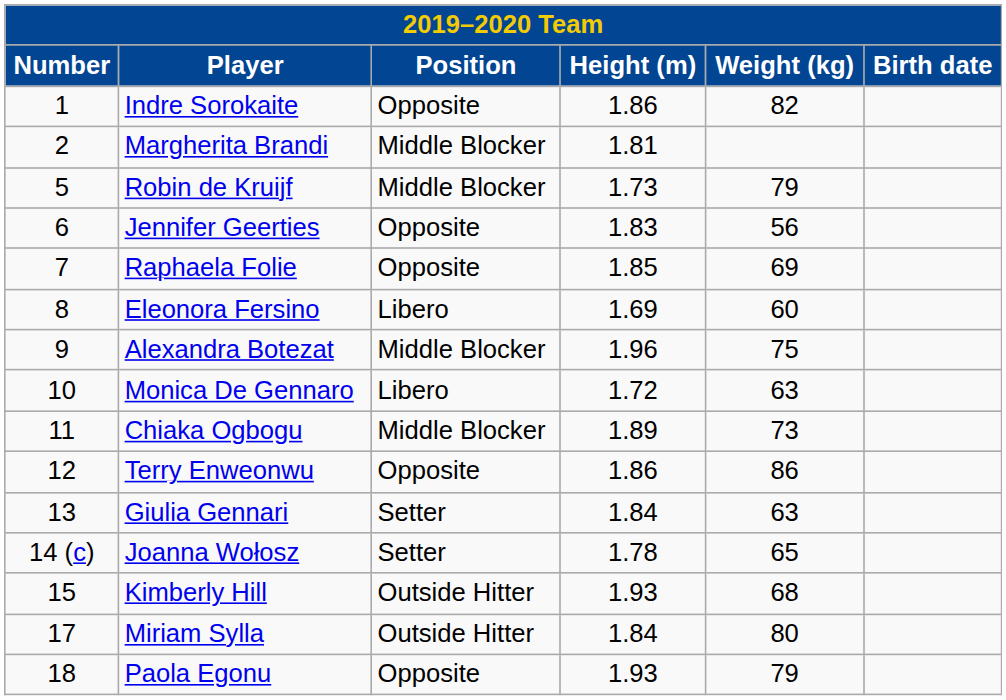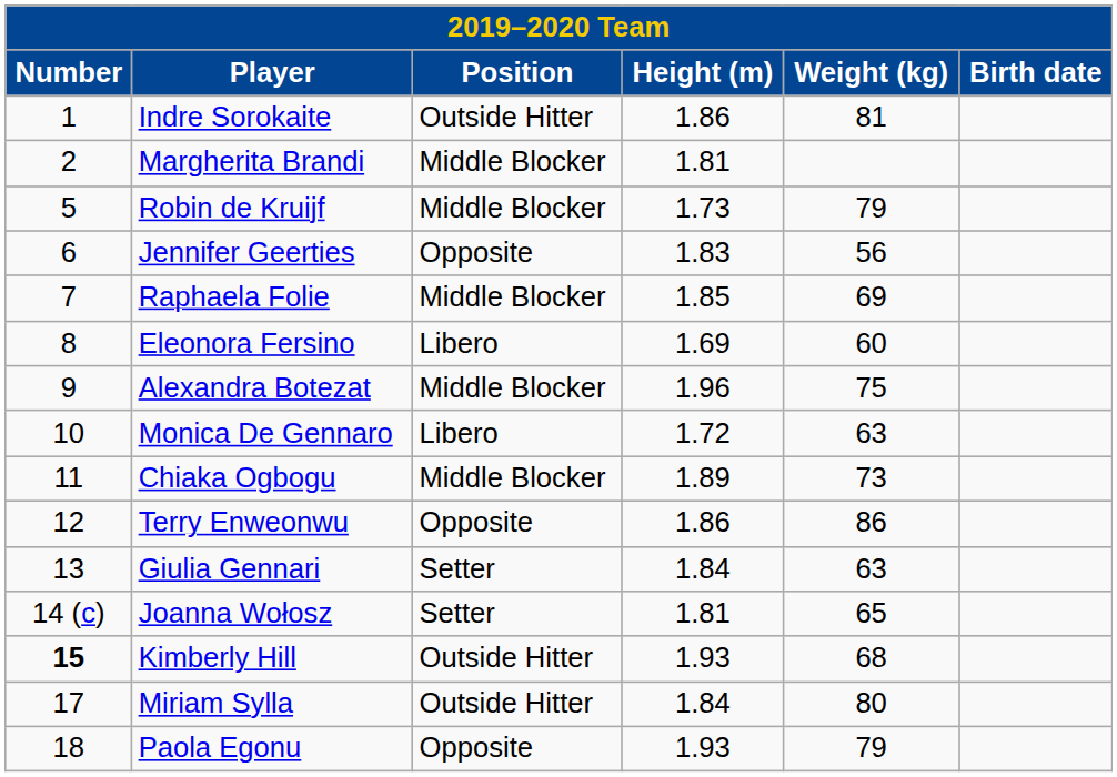 <table class="wikitable" style="width:100%;">
 <tr>
 <th style="color:#F2CB05; background:#024593;" colspan=6><strong>2019–2020 Team</strong></th>
 </tr>
 <tr>
 <th style="color:#ffffff; background:#024593;">Number</th>
 <th style="color:#ffffff; background:#024593;">Player</th>
 <th style="color:#ffffff; background:#024593;">Position</th>
 <th style="color:#ffffff; background:#024593;">Height (m)</th>
 <th style="color:#ffffff; background:#024593;">Weight (kg)</th>
 <th style="color:#ffffff; background:#024593;">Birth date</th>
 </tr>
 <tr>
 <td align=center>1</td>
 <td> <a href='#'>Indre Sorokaite</a></td>
-<td>Opposite</td>
+<td>Outside Hitter</td>
 <td align=center>1.86</td>
-<td align=center>82</td>
+<td align=center>81</td>
 <td></td>
 </tr>
 <tr>
 <td align=center>2</td>
 <td> <a href='#'>Margherita Brandi</a></td>
 <td>Middle Blocker</td>
 <td align=center>1.81</td>
 <td align=center></td>
 <td></td>
 </tr>
 <tr>
 <td align=center>5</td>
 <td> <a href='#'>Robin de Kruijf</a></td>
 <td>Middle Blocker</td>
 <td align=center>1.73</td>
 <td align=center>79</td>
 <td></td>
 </tr>
 <tr>
 <td align=center>6</td>
 <td> <a href='#'>Jennifer Geerties</a></td>
 <td>Opposite</td>
 <td align=center>1.83</td>
 <td align=center>56</td>
 <td></td>
 </tr>
 <tr>
 <td align=center>7</td>
 <td> <a href='#'>Raphaela Folie</a></td>
-<td>Opposite</td>
+<td>Middle Blocker</td>
 <td align=center>1.85</td>
 <td align=center>69</td>
 <td></td>
 </tr>
 <tr>
 <td align=center>8</td>
 <td> <a href='#'>Eleonora Fersino</a></td>
 <td>Libero</td>
 <td align=center>1.69</td>
 <td align=center>60</td>
 <td></td>
 </tr>
 <tr>
 <td align=center>9</td>
 <td> <a href='#'>Alexandra Botezat</a></td>
 <td>Middle Blocker</td>
 <td align=center>1.96</td>
 <td align=center>75</td>
 <td></td>
 </tr>
 <tr>
 <td align=center>10</td>
 <td> <a href='#'>Monica De Gennaro</a></td>
 <td>Libero</td>
 <td align=center>1.72</td>
 <td align=center>63</td>
 <td></td>
 </tr>
 <tr>
 <td align=center>11</td>
 <td> <a href='#'>Chiaka Ogbogu</a></td>
 <td>Middle Blocker</td>
 <td align=center>1.89</td>
 <td align=center>73</td>
 <td></td>
 </tr>
 <tr>
 <td align=center>12</td>
 <td> <a href='#'>Terry Enweonwu</a></td>
 <td>Opposite</td>
 <td align=center>1.86</td>
 <td align=center>86</td>
 <td></td>
 </tr>
 <tr>
 <td align=center>13</td>
 <td> <a href='#'>Giulia Gennari</a></td>
 <td>Setter</td>
 <td align=center>1.84</td>
 <td align=center>63</td>
 <td></td>
 </tr>
 <tr>
 <td align=center>14 (<a href='#'>c</a>)</td>
 <td> <a href='#'>Joanna Wołosz</a></td>
 <td>Setter</td>
-<td align=center>1.78</td>
+<td align=center>1.81</td>
 <td align=center>65</td>
 <td></td>
 </tr>
 <tr>
-<td align=center>15</td>
+<td align=center><strong>15</strong></td>
 <td> <a href='#'>Kimberly Hill</a></td>
 <td>Outside Hitter</td>
 <td align=center>1.93</td>
 <td align=center>68</td>
 <td></td>
 </tr>
 <tr>
 <td align=center>17</td>
 <td> <a href='#'>Miriam Sylla</a></td>
 <td>Outside Hitter</td>
 <td align=center>1.84</td>
 <td align=center>80</td>
 <td></td>
 </tr>
 <tr>
 <td align=center>18</td>
 <td> <a href='#'>Paola Egonu</a></td>
 <td>Opposite</td>
 <td align=center>1.93</td>
 <td align=center>79</td>
 <td></td>
 </tr>
 </table>
